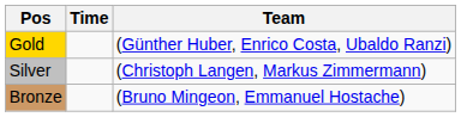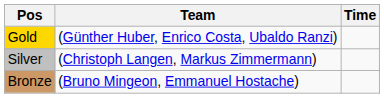 <table class="wikitable">
 <tr>
 <th>Pos</th>
+<th>Team</th>
 <th>Time</th>
-<th>Team</th>
 </tr>
 <tr>
 <td style="background:gold">Gold</td>
+<td> (<a href='#'>Günther Huber</a>, <a href='#'>Enrico Costa</a>, <a href='#'>Ubaldo Ranzi</a>)</td>
 <td></td>
-<td> (<a href='#'>Günther Huber</a>, <a href='#'>Enrico Costa</a>, <a href='#'>Ubaldo Ranzi</a>)</td>
 </tr>
 <tr>
 <td style="background:silver">Silver</td>
+<td> (<a href='#'>Christoph Langen</a>, <a href='#'>Markus Zimmermann</a>)</td>
 <td></td>
-<td> (<a href='#'>Christoph Langen</a>, <a href='#'>Markus Zimmermann</a>)</td>
 </tr>
 <tr>
 <td style="background:#cc9966">Bronze</td>
+<td> (<a href='#'>Bruno Mingeon</a>, <a href='#'>Emmanuel Hostache</a>)</td>
 <td></td>
-<td> (<a href='#'>Bruno Mingeon</a>, <a href='#'>Emmanuel Hostache</a>)</td>
 </tr>
 </table>
